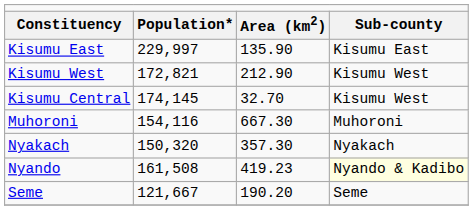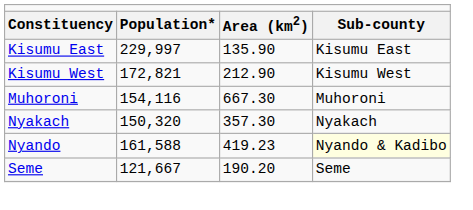 <table class="wikitable">
 <tr>
 <td colspan="4"></td>
 </tr>
 <tr>
 <th>Constituency</th>
 <th>Population*</th>
 <th>Area (km<sup>2</sup>)</th>
 <th>Sub-county</th>
 </tr>
 <tr>
 <td><a href='#'>Kisumu East</a></td>
 <td>229,997</td>
 <td>135.90</td>
 <td>Kisumu East</td>
 </tr>
 <tr>
 <td><a href='#'>Kisumu West</a></td>
 <td>172,821</td>
 <td>212.90</td>
 <td>Kisumu West</td>
 </tr>
 <tr>
-<td><a href='#'>Kisumu Central</a></td>
-<td>174,145</td>
-<td>32.70</td>
-<td>Kisumu West</td>
-</tr>
-<tr>
 <td><a href='#'>Muhoroni</a></td>
 <td>154,116</td>
 <td>667.30</td>
 <td>Muhoroni</td>
 </tr>
 <tr>
 <td><a href='#'>Nyakach</a></td>
 <td>150,320</td>
 <td>357.30</td>
 <td>Nyakach</td>
 </tr>
 <tr>
 <td><a href='#'>Nyando</a></td>
-<td>161,508</td>
+<td>161,588</td>
 <td>419.23</td>
 <td style="background: lightyellow;">Nyando & Kadibo</td>
 </tr>
 <tr>
 <td><a href='#'>Seme</a></td>
 <td>121,667</td>
 <td>190.20</td>
 <td>Seme</td>
 </tr>
 <tr>
 </tr>
 </table>
